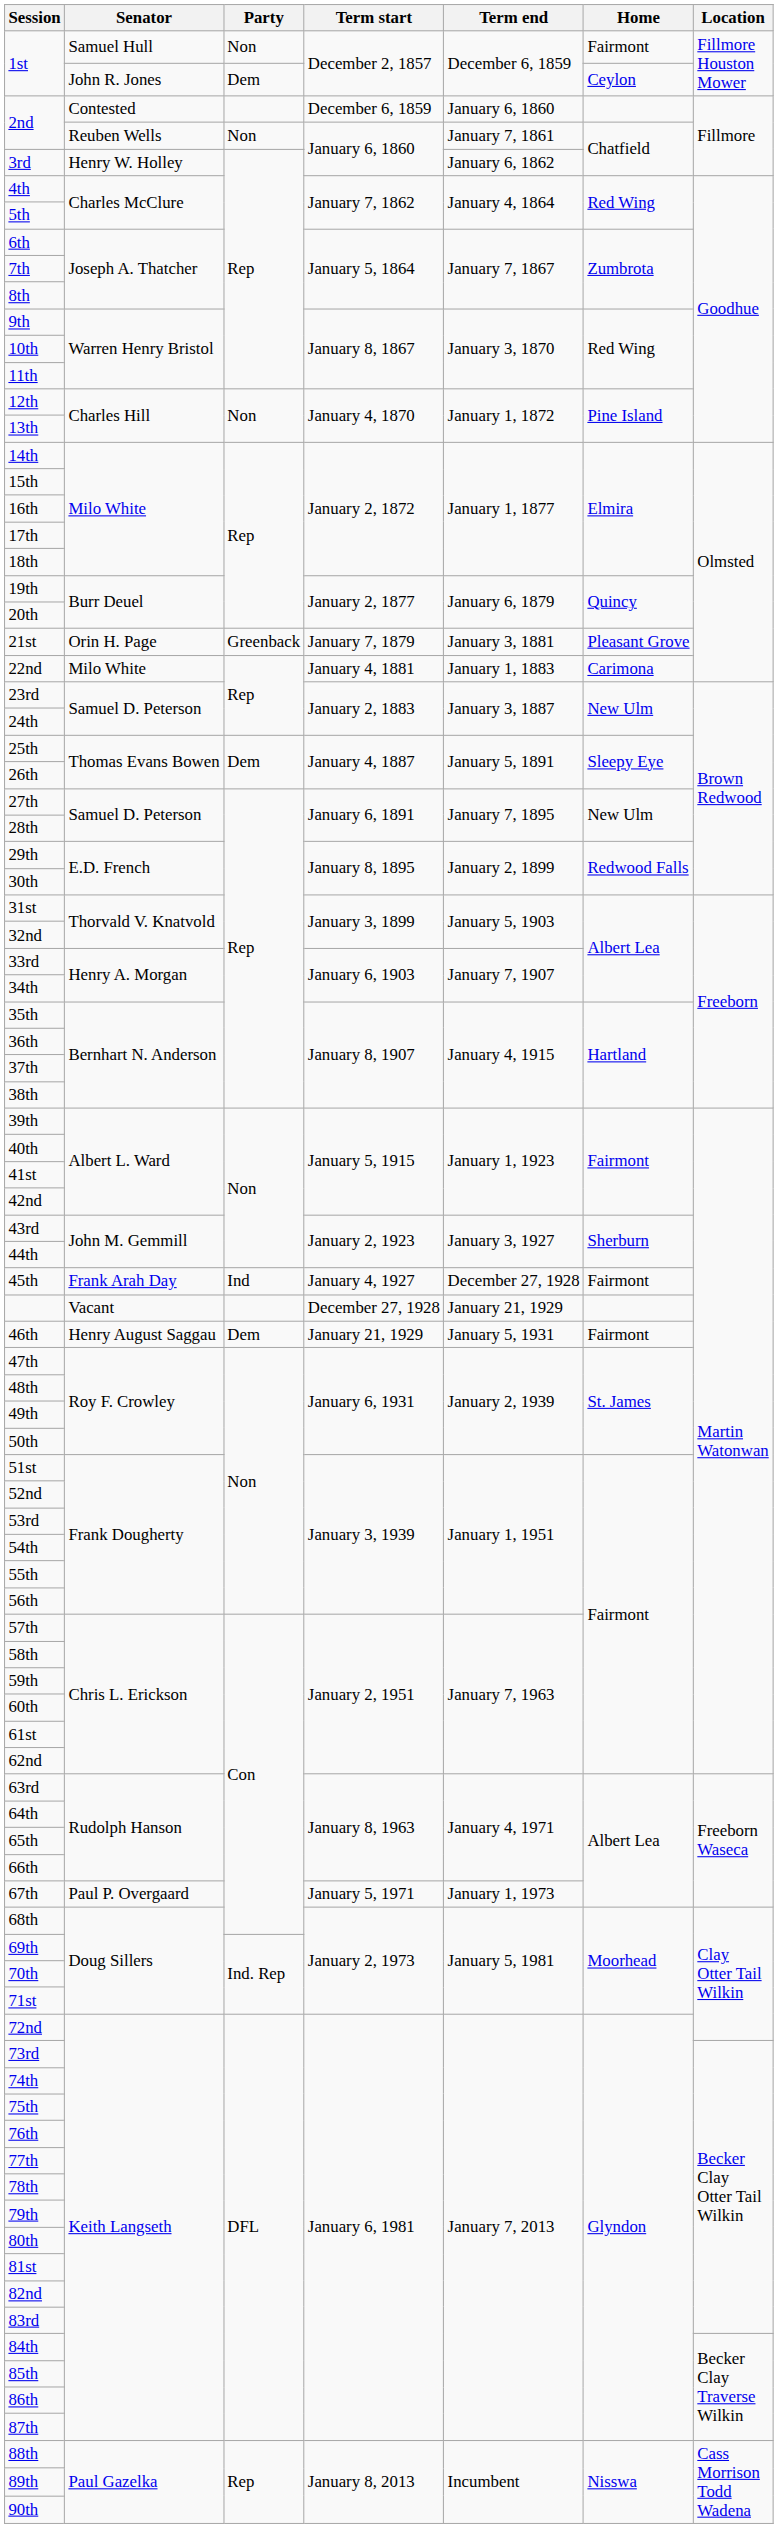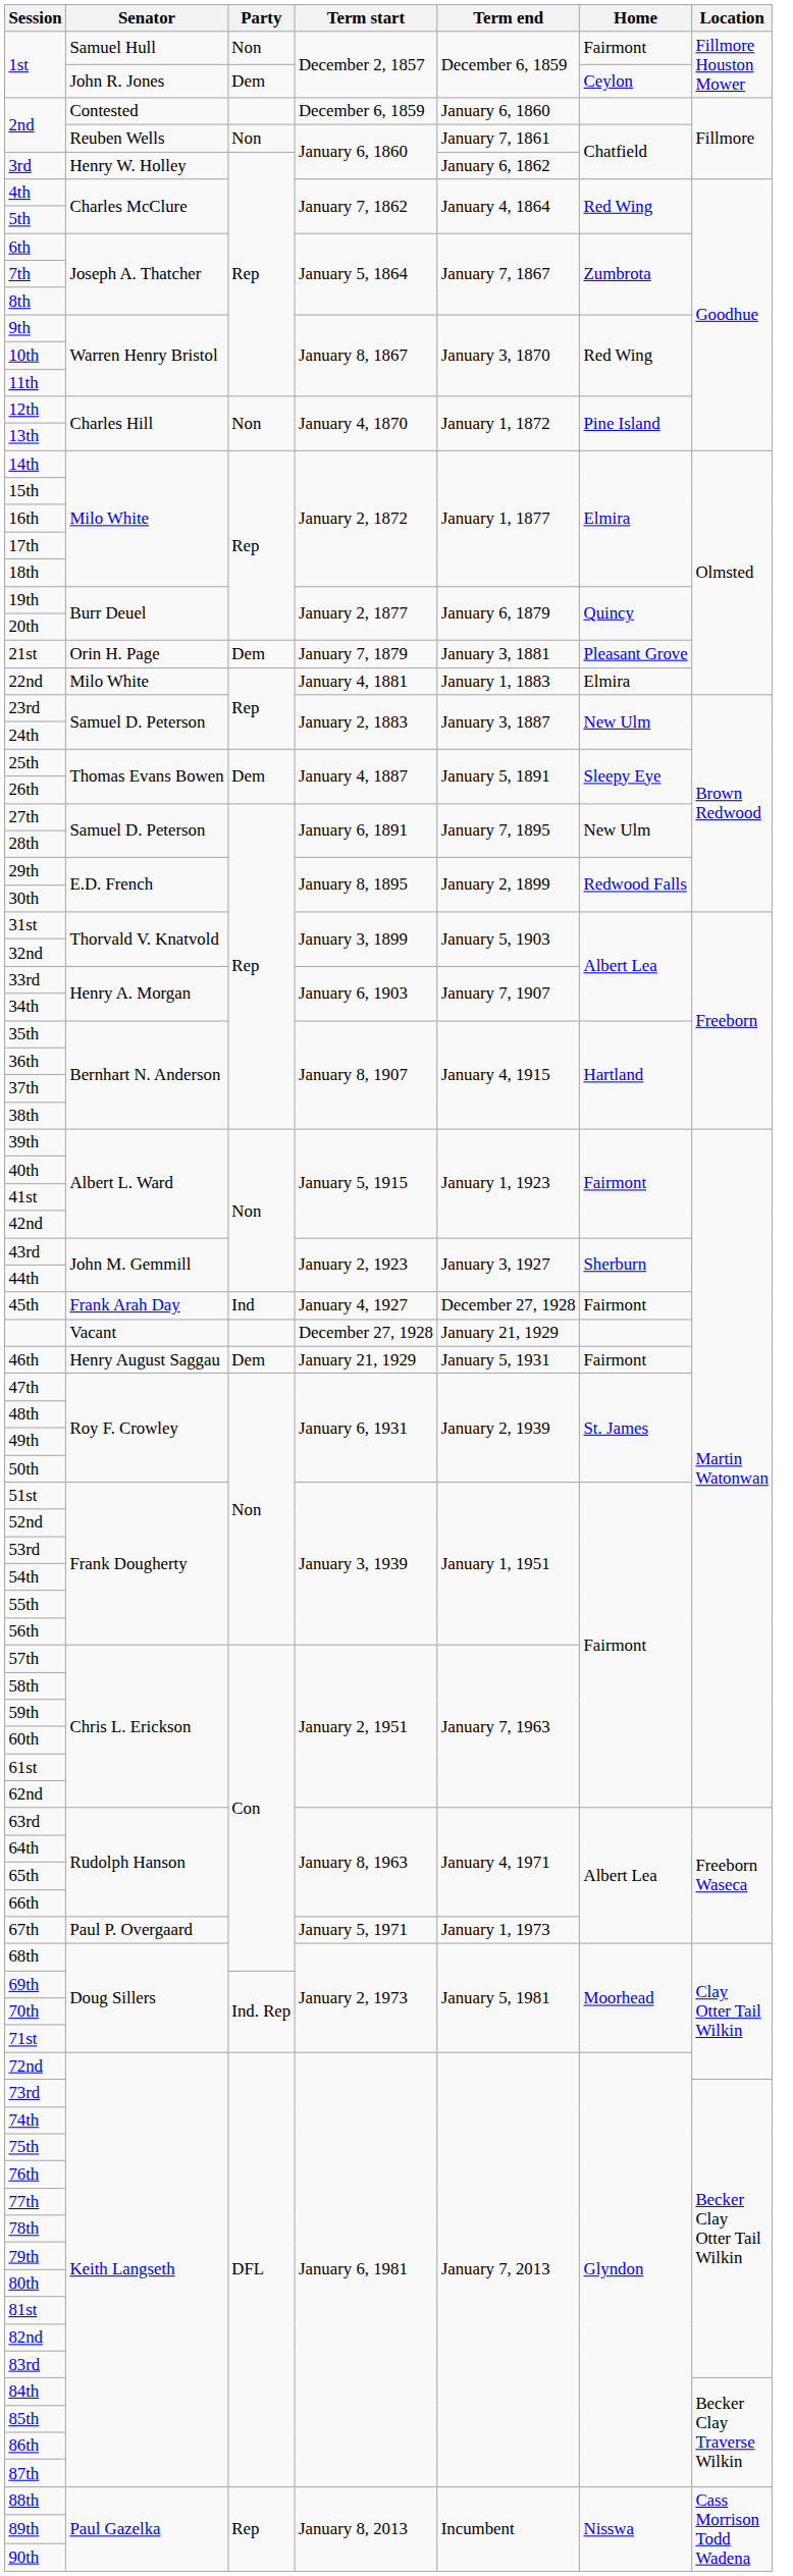 <table class="wikitable">
 <tr>
 <th>Session</th>
 <th>Senator</th>
 <th>Party</th>
 <th>Term start</th>
 <th>Term end</th>
 <th>Home</th>
 <th>Location</th>
 </tr>
 <tr>
 <td rowspan="2"><a href='#'>1st</a></td>
 <td>Samuel Hull</td>
 <td>Non</td>
 <td rowspan="2">December 2, 1857</td>
 <td rowspan="2">December 6, 1859</td>
 <td>Fairmont</td>
 <td rowspan="2"><a href='#'>Fillmore</a><br><a href='#'>Houston</a><br><a href='#'>Mower</a></td>
 </tr>
 <tr>
 <td>John R. Jones</td>
 <td>Dem</td>
 <td><a href='#'>Ceylon</a></td>
 </tr>
 <tr>
 <td rowspan="3"><a href='#'>2nd</a></td>
 <td>Contested</td>
 <td></td>
 <td>December 6, 1859</td>
 <td>January 6, 1860</td>
 <td></td>
 <td rowspan="4">Fillmore</td>
 </tr>
 <tr>
 <td>Reuben Wells</td>
 <td>Non</td>
 <td rowspan="3">January 6, 1860</td>
 <td>January 7, 1861</td>
 <td rowspan="3">Chatfield</td>
 </tr>
 <tr>
 <td rowspan="2">Henry W. Holley</td>
 <td rowspan="10" >Rep</td>
 <td rowspan="2">January 6, 1862</td>
 </tr>
 <tr>
 <td><a href='#'>3rd</a></td>
 </tr>
 <tr>
 <td><a href='#'>4th</a></td>
 <td rowspan="2">Charles McClure</td>
 <td rowspan="2">January 7, 1862</td>
 <td rowspan="2">January 4, 1864</td>
 <td rowspan="2"><a href='#'>Red Wing</a></td>
 <td rowspan="10"><a href='#'>Goodhue</a></td>
 </tr>
 <tr>
 <td><a href='#'>5th</a></td>
 </tr>
 <tr>
 <td><a href='#'>6th</a></td>
 <td rowspan="3">Joseph A. Thatcher</td>
 <td rowspan="3">January 5, 1864</td>
 <td rowspan="3">January 7, 1867</td>
 <td rowspan="3"><a href='#'>Zumbrota</a></td>
 </tr>
 <tr>
 <td><a href='#'>7th</a></td>
 </tr>
 <tr>
 <td><a href='#'>8th</a></td>
 </tr>
 <tr>
 <td><a href='#'>9th</a></td>
 <td rowspan="3">Warren Henry Bristol</td>
 <td rowspan="3">January 8, 1867</td>
 <td rowspan="3">January 3, 1870</td>
 <td rowspan="3">Red Wing</td>
 </tr>
 <tr>
 <td><a href='#'>10th</a></td>
 </tr>
 <tr>
 <td><a href='#'>11th</a></td>
 </tr>
 <tr>
 <td><a href='#'>12th</a></td>
 <td rowspan="2">Charles Hill</td>
 <td rowspan="2" >Non</td>
 <td rowspan="2">January 4, 1870</td>
 <td rowspan="2">January 1, 1872</td>
 <td rowspan="2"><a href='#'>Pine Island</a></td>
 </tr>
 <tr>
 <td><a href='#'>13th</a></td>
 </tr>
 <tr>
 <td><a href='#'>14th</a></td>
 <td rowspan="5"><a href='#'>Milo White</a></td>
 <td rowspan="7" >Rep</td>
 <td rowspan="5">January 2, 1872</td>
 <td rowspan="5">January 1, 1877</td>
 <td rowspan="5"><a href='#'>Elmira</a></td>
 <td rowspan="9">Olmsted</td>
 </tr>
 <tr>
 <td>15th</td>
 </tr>
 <tr>
 <td>16th</td>
 </tr>
 <tr>
 <td>17th</td>
 </tr>
 <tr>
 <td>18th</td>
 </tr>
 <tr>
 <td>19th</td>
 <td rowspan="2">Burr Deuel</td>
 <td rowspan="2">January 2, 1877</td>
 <td rowspan="2">January 6, 1879</td>
 <td rowspan="2"><a href='#'>Quincy</a></td>
 </tr>
 <tr>
 <td>20th</td>
 </tr>
 <tr>
 <td>21st</td>
 <td>Orin H. Page</td>
-<td>Greenback</td>
+<td>Dem</td>
 <td>January 7, 1879</td>
 <td>January 3, 1881</td>
 <td><a href='#'>Pleasant Grove</a></td>
 </tr>
 <tr>
 <td>22nd</td>
 <td> Milo White</td>
 <td rowspan="3" >Rep</td>
 <td>January 4, 1881</td>
 <td>January 1, 1883</td>
-<td><a href='#'>Carimona</a></td>
+<td>Elmira</td>
 </tr>
 <tr>
 <td>23rd</td>
 <td rowspan="2">Samuel D. Peterson</td>
 <td rowspan="2">January 2, 1883</td>
 <td rowspan="2">January 3, 1887</td>
 <td rowspan="2"><a href='#'>New Ulm</a></td>
 <td rowspan="8"><a href='#'>Brown</a><br><a href='#'>Redwood</a></td>
 </tr>
 <tr>
 <td>24th</td>
 </tr>
 <tr>
 <td>25th</td>
 <td rowspan="2">Thomas Evans Bowen</td>
 <td rowspan="2" >Dem</td>
 <td rowspan="2">January 4, 1887</td>
 <td rowspan="2">January 5, 1891</td>
 <td rowspan="2"><a href='#'>Sleepy Eye</a></td>
 </tr>
 <tr>
 <td>26th</td>
 </tr>
 <tr>
 <td>27th</td>
 <td rowspan="2">Samuel D. Peterson</td>
 <td rowspan="12" >Rep</td>
 <td rowspan="2">January 6, 1891</td>
 <td rowspan="2">January 7, 1895</td>
 <td rowspan="2">New Ulm</td>
 </tr>
 <tr>
 <td>28th</td>
 </tr>
 <tr>
 <td>29th</td>
 <td rowspan="2">E.D. French</td>
 <td rowspan="2">January 8, 1895</td>
 <td rowspan="2">January 2, 1899</td>
 <td rowspan="2"><a href='#'>Redwood Falls</a></td>
 </tr>
 <tr>
 <td>30th</td>
 </tr>
 <tr>
 <td>31st</td>
 <td rowspan="2">Thorvald V. Knatvold</td>
 <td rowspan="2">January 3, 1899</td>
 <td rowspan="2">January 5, 1903</td>
 <td rowspan="4"><a href='#'>Albert Lea</a></td>
 <td rowspan="8"><a href='#'>Freeborn</a></td>
 </tr>
 <tr>
 <td>32nd</td>
 </tr>
 <tr>
 <td>33rd</td>
 <td rowspan="2">Henry A. Morgan</td>
 <td rowspan="2">January 6, 1903</td>
 <td rowspan="2">January 7, 1907</td>
 </tr>
 <tr>
 <td>34th</td>
 </tr>
 <tr>
 <td>35th</td>
 <td rowspan="4">Bernhart N. Anderson</td>
 <td rowspan="4">January 8, 1907</td>
 <td rowspan="4">January 4, 1915</td>
 <td rowspan="4"><a href='#'>Hartland</a></td>
 </tr>
 <tr>
 <td>36th</td>
 </tr>
 <tr>
 <td>37th</td>
 </tr>
 <tr>
 <td>38th</td>
 </tr>
 <tr>
 <td>39th</td>
 <td rowspan="4">Albert L. Ward</td>
 <td rowspan="6" >Non</td>
 <td rowspan="4">January 5, 1915</td>
 <td rowspan="4">January 1, 1923</td>
 <td rowspan="4"><a href='#'>Fairmont</a></td>
 <td rowspan="25"><a href='#'>Martin</a><br><a href='#'>Watonwan</a></td>
 </tr>
 <tr>
 <td>40th</td>
 </tr>
 <tr>
 <td>41st</td>
 </tr>
 <tr>
 <td>42nd</td>
 </tr>
 <tr>
 <td>43rd</td>
 <td rowspan="2">John M. Gemmill</td>
 <td rowspan="2">January 2, 1923</td>
 <td rowspan="2">January 3, 1927</td>
 <td rowspan="2"><a href='#'>Sherburn</a></td>
 </tr>
 <tr>
 <td>44th</td>
 </tr>
 <tr>
 <td>45th</td>
 <td> <a href='#'>Frank Arah Day</a></td>
 <td>Ind</td>
 <td>January 4, 1927</td>
 <td>December 27, 1928</td>
 <td>Fairmont</td>
 </tr>
 <tr>
 <td></td>
 <td>Vacant</td>
 <td></td>
 <td>December 27, 1928</td>
 <td>January 21, 1929</td>
 <td></td>
 </tr>
 <tr>
 <td>46th</td>
 <td>Henry August Saggau</td>
 <td>Dem</td>
 <td>January 21, 1929</td>
 <td>January 5, 1931</td>
 <td>Fairmont</td>
 </tr>
 <tr>
 <td>47th</td>
 <td rowspan="4">Roy F. Crowley</td>
 <td rowspan="10" >Non</td>
 <td rowspan="4">January 6, 1931</td>
 <td rowspan="4">January 2, 1939</td>
 <td rowspan="4"><a href='#'>St. James</a></td>
 </tr>
 <tr>
 <td>48th</td>
 </tr>
 <tr>
 <td>49th</td>
 </tr>
 <tr>
 <td>50th</td>
 </tr>
 <tr>
 <td>51st</td>
 <td rowspan="6">Frank Dougherty</td>
 <td rowspan="6">January 3, 1939</td>
 <td rowspan="6">January 1, 1951</td>
 <td rowspan="12">Fairmont</td>
 </tr>
 <tr>
 <td>52nd</td>
 </tr>
 <tr>
 <td>53rd</td>
 </tr>
 <tr>
 <td>54th</td>
 </tr>
 <tr>
 <td>55th</td>
 </tr>
 <tr>
 <td>56th</td>
 </tr>
 <tr>
 <td>57th</td>
 <td rowspan="6">Chris L. Erickson</td>
 <td rowspan="12" >Con</td>
 <td rowspan="6">January 2, 1951</td>
 <td rowspan="6">January 7, 1963</td>
 </tr>
 <tr>
 <td>58th</td>
 </tr>
 <tr>
 <td>59th</td>
 </tr>
 <tr>
 <td>60th</td>
 </tr>
 <tr>
 <td>61st</td>
 </tr>
 <tr>
 <td>62nd</td>
 </tr>
 <tr>
 <td>63rd</td>
 <td rowspan="4">Rudolph Hanson</td>
 <td rowspan="4">January 8, 1963</td>
 <td rowspan="4">January 4, 1971</td>
 <td rowspan="5">Albert Lea</td>
 <td rowspan="5">Freeborn<br><a href='#'>Waseca</a></td>
 </tr>
 <tr>
 <td>64th</td>
 </tr>
 <tr>
 <td>65th</td>
 </tr>
 <tr>
 <td>66th</td>
 </tr>
 <tr>
 <td>67th</td>
 <td>Paul P. Overgaard</td>
 <td>January 5, 1971</td>
 <td>January 1, 1973</td>
 </tr>
 <tr>
 <td>68th</td>
 <td rowspan="4">Doug Sillers</td>
 <td rowspan="4">January 2, 1973</td>
 <td rowspan="4">January 5, 1981</td>
 <td rowspan="4"><a href='#'>Moorhead</a></td>
 <td rowspan="5"><a href='#'>Clay</a><br><a href='#'>Otter Tail</a><br><a href='#'>Wilkin</a></td>
 </tr>
 <tr>
 <td><a href='#'>69th</a></td>
 <td rowspan="3" >Ind. Rep</td>
 </tr>
 <tr>
 <td><a href='#'>70th</a></td>
 </tr>
 <tr>
 <td><a href='#'>71st</a></td>
 </tr>
 <tr>
 <td><a href='#'>72nd</a></td>
 <td rowspan="16"> <a href='#'>Keith Langseth</a></td>
 <td rowspan="16" >DFL</td>
 <td rowspan="16">January 6, 1981</td>
 <td rowspan="16">January 7, 2013</td>
 <td rowspan="16"><a href='#'>Glyndon</a></td>
 </tr>
 <tr>
 <td><a href='#'>73rd</a></td>
 <td rowspan="11"><a href='#'>Becker</a><br>Clay<br>Otter Tail<br>Wilkin</td>
 </tr>
 <tr>
 <td><a href='#'>74th</a></td>
 </tr>
 <tr>
 <td><a href='#'>75th</a></td>
 </tr>
 <tr>
 <td><a href='#'>76th</a></td>
 </tr>
 <tr>
 <td><a href='#'>77th</a></td>
 </tr>
 <tr>
 <td><a href='#'>78th</a></td>
 </tr>
 <tr>
 <td><a href='#'>79th</a></td>
 </tr>
 <tr>
 <td><a href='#'>80th</a></td>
 </tr>
 <tr>
 <td><a href='#'>81st</a></td>
 </tr>
 <tr>
 <td><a href='#'>82nd</a></td>
 </tr>
 <tr>
 <td><a href='#'>83rd</a></td>
 </tr>
 <tr>
 <td><a href='#'>84th</a></td>
 <td rowspan="4">Becker<br>Clay<br><a href='#'>Traverse</a><br>Wilkin</td>
 </tr>
 <tr>
 <td><a href='#'>85th</a></td>
 </tr>
 <tr>
 <td><a href='#'>86th</a></td>
 </tr>
 <tr>
 <td><a href='#'>87th</a></td>
 </tr>
 <tr>
 <td><a href='#'>88th</a></td>
 <td rowspan="3"> <a href='#'>Paul Gazelka</a></td>
 <td rowspan="3" >Rep</td>
 <td rowspan="3">January 8, 2013</td>
 <td rowspan="3">Incumbent</td>
 <td rowspan="3"><a href='#'>Nisswa</a></td>
 <td rowspan="3"><a href='#'>Cass</a><br><a href='#'>Morrison</a><br><a href='#'>Todd</a><br><a href='#'>Wadena</a></td>
 </tr>
 <tr>
 <td><a href='#'>89th</a></td>
 </tr>
 <tr>
 <td><a href='#'>90th</a></td>
 </tr>
 </table>
